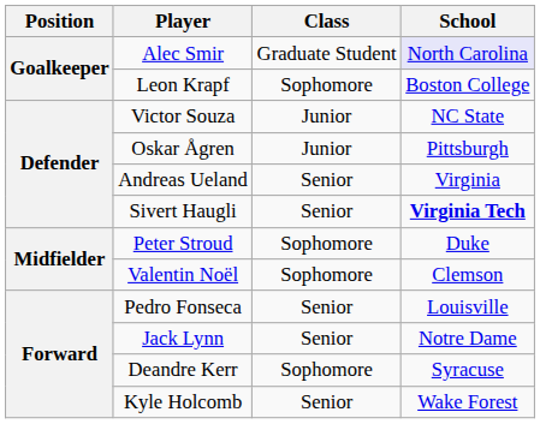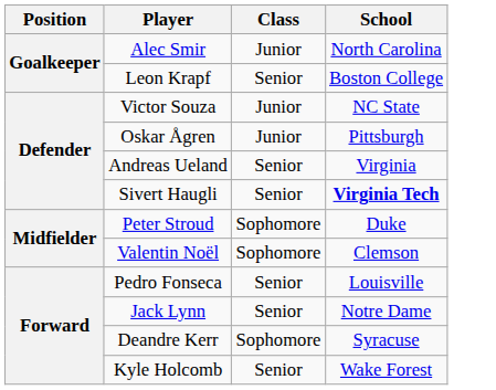 <table class="wikitable" style="text-align:center">
 <tr>
 <th>Position</th>
 <th>Player</th>
 <th>Class</th>
 <th>School</th>
 </tr>
 <tr>
 <th rowspan=2>Goalkeeper</th>
 <td><a href='#'>Alec Smir</a></td>
-<td>Graduate Student</td>
-<td style="background: lavender;"><a href='#'>North Carolina</a></td>
+<td>Junior</td>
+<td><a href='#'>North Carolina</a></td>
 </tr>
 <tr>
 <td>Leon Krapf</td>
-<td>Sophomore</td>
+<td> Senior</td>
 <td><a href='#'>Boston College</a></td>
 </tr>
 <tr>
 <th rowspan=4>Defender</th>
 <td>Victor Souza</td>
 <td>Junior</td>
 <td><a href='#'>NC State</a></td>
 </tr>
 <tr>
 <td>Oskar Ågren</td>
 <td>Junior</td>
 <td><a href='#'>Pittsburgh</a></td>
 </tr>
 <tr>
 <td>Andreas Ueland</td>
 <td> Senior</td>
 <td><a href='#'>Virginia</a></td>
 </tr>
 <tr>
 <td>Sivert Haugli</td>
 <td>Senior</td>
 <td><strong><a href='#'>Virginia Tech</a></strong></td>
 </tr>
 <tr>
 <th rowspan=2>Midfielder</th>
 <td><a href='#'>Peter Stroud</a></td>
 <td>Sophomore</td>
 <td><a href='#'>Duke</a></td>
 </tr>
 <tr>
 <td><a href='#'>Valentin Noël</a></td>
 <td>Sophomore</td>
 <td><a href='#'>Clemson</a></td>
 </tr>
 <tr>
 <th rowspan=4>Forward</th>
 <td>Pedro Fonseca</td>
 <td>Senior</td>
 <td><a href='#'>Louisville</a></td>
 </tr>
 <tr>
 <td><a href='#'>Jack Lynn</a></td>
 <td>Senior</td>
 <td><a href='#'>Notre Dame</a></td>
 </tr>
 <tr>
 <td>Deandre Kerr</td>
 <td>Sophomore</td>
 <td><a href='#'>Syracuse</a></td>
 </tr>
 <tr>
 <td>Kyle Holcomb</td>
 <td>Senior</td>
 <td><a href='#'>Wake Forest</a></td>
 </tr>
 </table>
